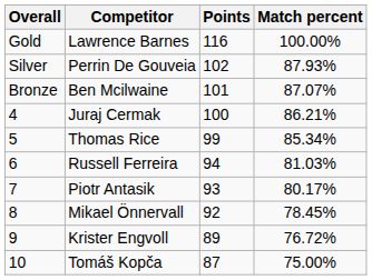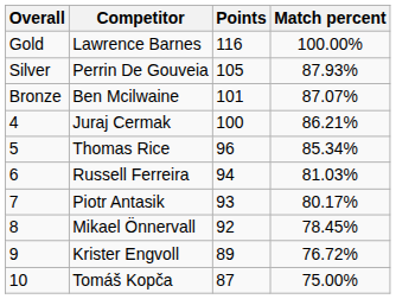 <table class="wikitable sortable" style="text-align: left;">
 <tr>
 <th>Overall</th>
 <th>Competitor</th>
 <th>Points</th>
 <th colspan="2">Match percent</th>
 </tr>
 <tr>
 <td> Gold</td>
 <td> Lawrence Barnes</td>
 <td>116</td>
 <td colspan="2" style="text-align: center;">100.00%</td>
 </tr>
 <tr>
 <td> Silver</td>
 <td> Perrin De Gouveia</td>
-<td>102</td>
+<td>105</td>
 <td colspan="2" style="text-align: center;">87.93%</td>
 </tr>
 <tr>
 <td> Bronze</td>
 <td> Ben Mcilwaine</td>
 <td>101</td>
 <td colspan="2" style="text-align: center;">87.07%</td>
 </tr>
 <tr>
 <td>4</td>
 <td> Juraj Cermak</td>
 <td>100</td>
 <td colspan="2" style="text-align: center;">86.21%</td>
 </tr>
 <tr>
 <td>5</td>
 <td> Thomas Rice</td>
-<td>99</td>
+<td>96</td>
 <td colspan="2" style="text-align: center;">85.34%</td>
 </tr>
 <tr>
 <td>6</td>
 <td> Russell Ferreira</td>
 <td>94</td>
 <td colspan="2" style="text-align: center;">81.03%</td>
 </tr>
 <tr>
 <td>7</td>
 <td> Piotr Antasik</td>
 <td>93</td>
 <td colspan="2" style="text-align: center;">80.17%</td>
 </tr>
 <tr>
 <td>8</td>
 <td> Mikael Önnervall</td>
 <td>92</td>
 <td colspan="2" style="text-align: center;">78.45%</td>
 </tr>
 <tr>
 <td>9</td>
 <td> Krister Engvoll</td>
 <td>89</td>
 <td colspan="2" style="text-align: center;">76.72%</td>
 </tr>
 <tr>
 <td>10</td>
 <td> Tomáš Kopča</td>
 <td>87</td>
 <td colspan="2" style="text-align: center;">75.00%</td>
 </tr>
 </table>
